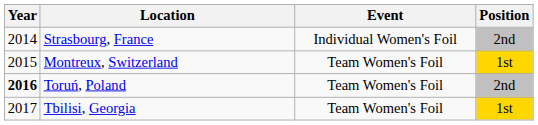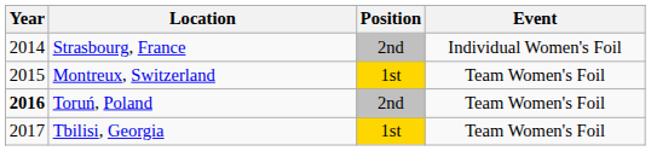 <table class="wikitable" style="text-align:center;">
 <tr>
 <th>Year</th>
 <th style="width:17em">Location</th>
+<th>Position</th>
 <th style="width:12em">Event</th>
-<th>Position</th>
 </tr>
 <tr>
 <td>2014</td>
 <td rowspan="1" align="left"> <a href='#'>Strasbourg</a>, <a href='#'>France</a></td>
+<td bgcolor="silver">2nd</td>
 <td>Individual Women's Foil</td>
-<td bgcolor="silver">2nd</td>
 </tr>
 <tr>
 <td>2015</td>
 <td rowspan="1" align="left"> <a href='#'>Montreux</a>, <a href='#'>Switzerland</a></td>
+<td bgcolor="gold">1st</td>
 <td>Team Women's Foil</td>
-<td bgcolor="gold">1st</td>
 </tr>
 <tr>
 <td><strong>2016</strong></td>
 <td rowspan="1" align="left"> <a href='#'>Toruń</a>, <a href='#'>Poland</a></td>
+<td bgcolor="silver">2nd</td>
 <td>Team Women's Foil</td>
-<td bgcolor="silver">2nd</td>
 </tr>
 <tr>
 <td>2017</td>
 <td rowspan="1" align="left"> <a href='#'>Tbilisi</a>, <a href='#'>Georgia</a></td>
+<td bgcolor="gold">1st</td>
 <td>Team Women's Foil</td>
-<td bgcolor="gold">1st</td>
 </tr>
 </table>
